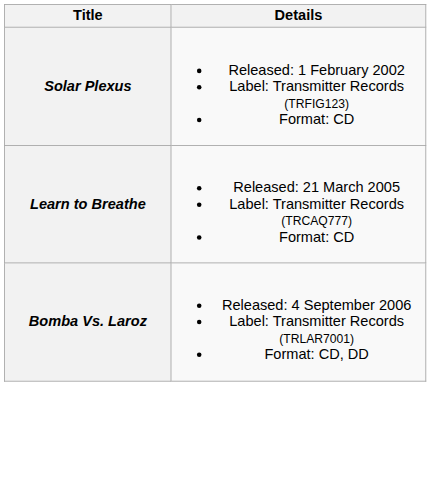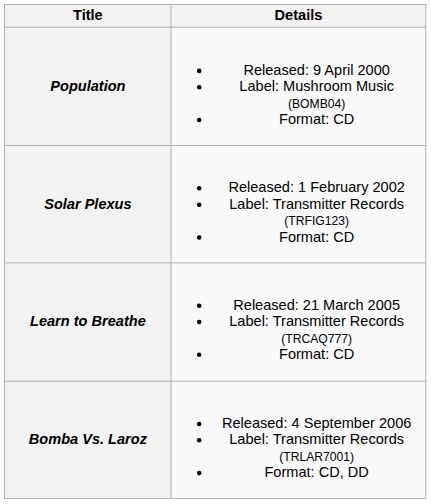 <table class="wikitable plainrowheaders" style="text-align:center;" border="1">
 <tr>
 <th scope="col" style="width:11em;">Title</th>
 <th scope="col" style="width:17em;">Details</th>
+</tr>
+<tr>
+<th scope="row"><em>Population</em></th>
+<td><br><ul><li>Released: 9 April 2000</li><li>Label: Mushroom Music <small>(BOMB04)</small></li><li>Format: CD</li></ul></td>
 </tr>
 <tr>
 <th scope="row"><em>Solar Plexus</em></th>
 <td><br><ul><li>Released: 1 February 2002</li><li>Label: Transmitter Records <small>(TRFIG123)</small></li><li>Format: CD</li></ul></td>
 </tr>
 <tr>
 <th scope="row"><em>Learn to Breathe</em></th>
 <td><br><ul><li>Released: 21 March 2005</li><li>Label: Transmitter Records <small>(TRCAQ777)</small></li><li>Format: CD</li></ul></td>
 </tr>
 <tr>
 <th scope="row"><em>Bomba Vs. Laroz</em></th>
 <td><br><ul><li>Released: 4 September 2006</li><li>Label: Transmitter Records <small>(TRLAR7001)</small></li><li>Format: CD, DD</li></ul></td>
 </tr>
 </table>
